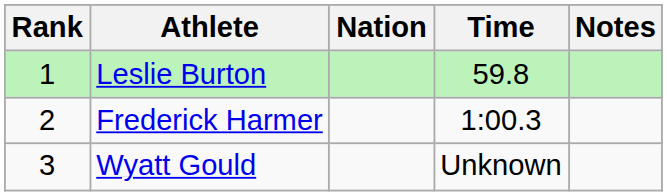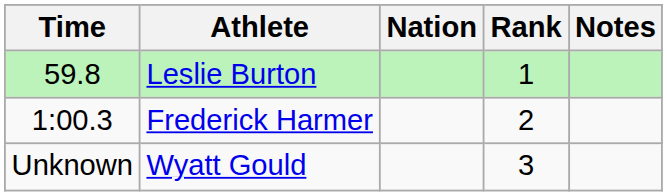 <table class="wikitable sortable" style="text-align:center">
 <tr>
-<th>Rank</th>
+<th>Time</th>
 <th>Athlete</th>
 <th>Nation</th>
-<th>Time</th>
+<th>Rank</th>
 <th>Notes</th>
 </tr>
 <tr bgcolor=bbf3bb>
-<td>1</td>
+<td>59.8</td>
 <td align=left><a href='#'>Leslie Burton</a></td>
 <td align=left></td>
-<td>59.8</td>
+<td>1</td>
 <td></td>
 </tr>
 <tr>
-<td>2</td>
+<td data-sort-value=60.3>1:00.3</td>
 <td align=left><a href='#'>Frederick Harmer</a></td>
 <td align=left></td>
-<td data-sort-value=60.3>1:00.3</td>
+<td>2</td>
 <td></td>
 </tr>
 <tr>
-<td>3</td>
+<td data-sort-value=70.0>Unknown</td>
 <td align=left><a href='#'>Wyatt Gould</a></td>
 <td align=left></td>
-<td data-sort-value=70.0>Unknown</td>
+<td>3</td>
 <td></td>
 </tr>
 </table>
